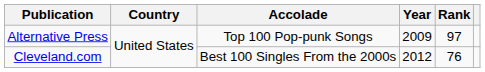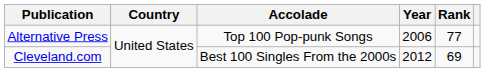 <table class="wikitable plainrowheaders" style="text-align:center">
 <tr>
 <th>Publication</th>
 <th>Country</th>
 <th>Accolade</th>
 <th>Year</th>
 <th>Rank</th>
 <th class="unsortable"></th>
 </tr>
 <tr>
 <td><a href='#'>Alternative Press</a></td>
 <td rowspan="2">United States</td>
 <td>Top 100 Pop-punk Songs</td>
-<td>2009</td>
-<td>97</td>
+<td>2006</td>
+<td>77</td>
 <td></td>
 </tr>
 <tr>
 <td><a href='#'>Cleveland.com</a></td>
 <td>Best 100 Singles From the 2000s</td>
 <td>2012</td>
-<td>76</td>
+<td>69</td>
 <td></td>
 </tr>
 </table>
